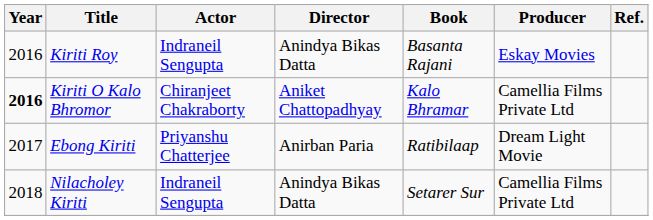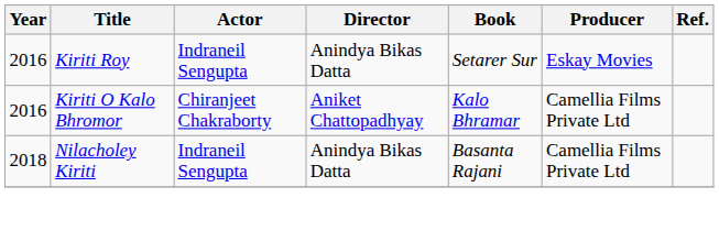 <table class="wikitable sortable">
 <tr>
 <th>Year</th>
 <th>Title</th>
 <th>Actor</th>
 <th>Director</th>
 <th>Book</th>
 <th>Producer</th>
 <th>Ref.</th>
 </tr>
 <tr>
 <td>2016</td>
 <td><em><a href='#'>Kiriti Roy</a></em></td>
 <td><a href='#'>Indraneil Sengupta</a></td>
 <td>Anindya Bikas Datta</td>
-<td><em>Basanta Rajani</em></td>
+<td><em>Setarer Sur</em></td>
 <td><a href='#'>Eskay Movies</a></td>
 <td></td>
 </tr>
 <tr>
-<td><strong>2016</strong></td>
+<td>2016</td>
 <td><em><a href='#'>Kiriti O Kalo Bhromor</a></em></td>
 <td><a href='#'>Chiranjeet Chakraborty</a></td>
 <td><a href='#'>Aniket Chattopadhyay</a></td>
 <td><em><a href='#'>Kalo Bhramar</a></em></td>
 <td>Camellia Films Private Ltd</td>
 <td></td>
 </tr>
 <tr>
-<td>2017</td>
-<td><em><a href='#'>Ebong Kiriti</a></em></td>
-<td><a href='#'>Priyanshu Chatterjee</a></td>
-<td>Anirban Paria</td>
-<td><em>Ratibilaap</em></td>
-<td>Dream Light Movie</td>
-<td></td>
-</tr>
-<tr>
 <td>2018</td>
 <td><em><a href='#'>Nilacholey Kiriti</a></em></td>
 <td><a href='#'>Indraneil Sengupta</a></td>
 <td>Anindya Bikas Datta</td>
-<td><em>Setarer Sur</em></td>
+<td><em>Basanta Rajani</em></td>
 <td>Camellia Films Private Ltd</td>
 <td></td>
 </tr>
 <tr>
 </tr>
 </table>
